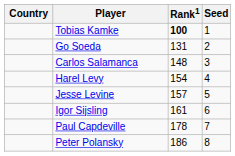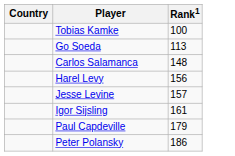 <table class="sortable wikitable">
 <tr>
 <th style="width:70px;">Country</th>
 <th style="width:175px;">Player</th>
 <th>Rank<sup>1</sup></th>
-<th>Seed</th>
 </tr>
 <tr>
 <td></td>
 <td><a href='#'>Tobias Kamke</a></td>
-<td><strong>100</strong></td>
-<td>1</td>
+<td>100</td>
 </tr>
 <tr>
 <td></td>
 <td><a href='#'>Go Soeda</a></td>
-<td>131</td>
-<td>2</td>
+<td>113</td>
 </tr>
 <tr>
 <td></td>
 <td><a href='#'>Carlos Salamanca</a></td>
 <td>148</td>
-<td>3</td>
 </tr>
 <tr>
 <td></td>
 <td><a href='#'>Harel Levy</a></td>
-<td>154</td>
-<td>4</td>
+<td>156</td>
 </tr>
 <tr>
 <td></td>
 <td><a href='#'>Jesse Levine</a></td>
 <td>157</td>
-<td>5</td>
 </tr>
 <tr>
 <td></td>
 <td><a href='#'>Igor Sijsling</a></td>
 <td>161</td>
-<td>6</td>
 </tr>
 <tr>
 <td></td>
 <td><a href='#'>Paul Capdeville</a></td>
-<td>178</td>
-<td>7</td>
+<td>179</td>
 </tr>
 <tr>
 <td></td>
 <td><a href='#'>Peter Polansky</a></td>
 <td>186</td>
-<td>8</td>
 </tr>
 </table>
